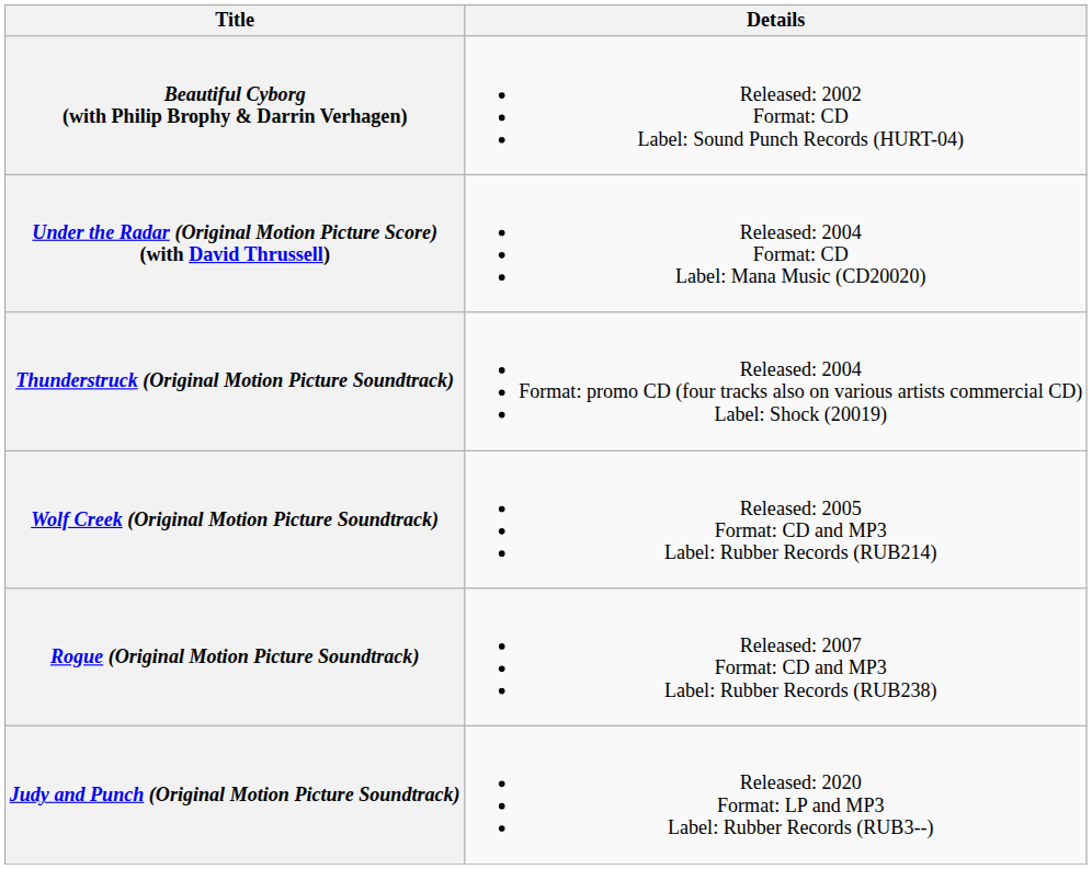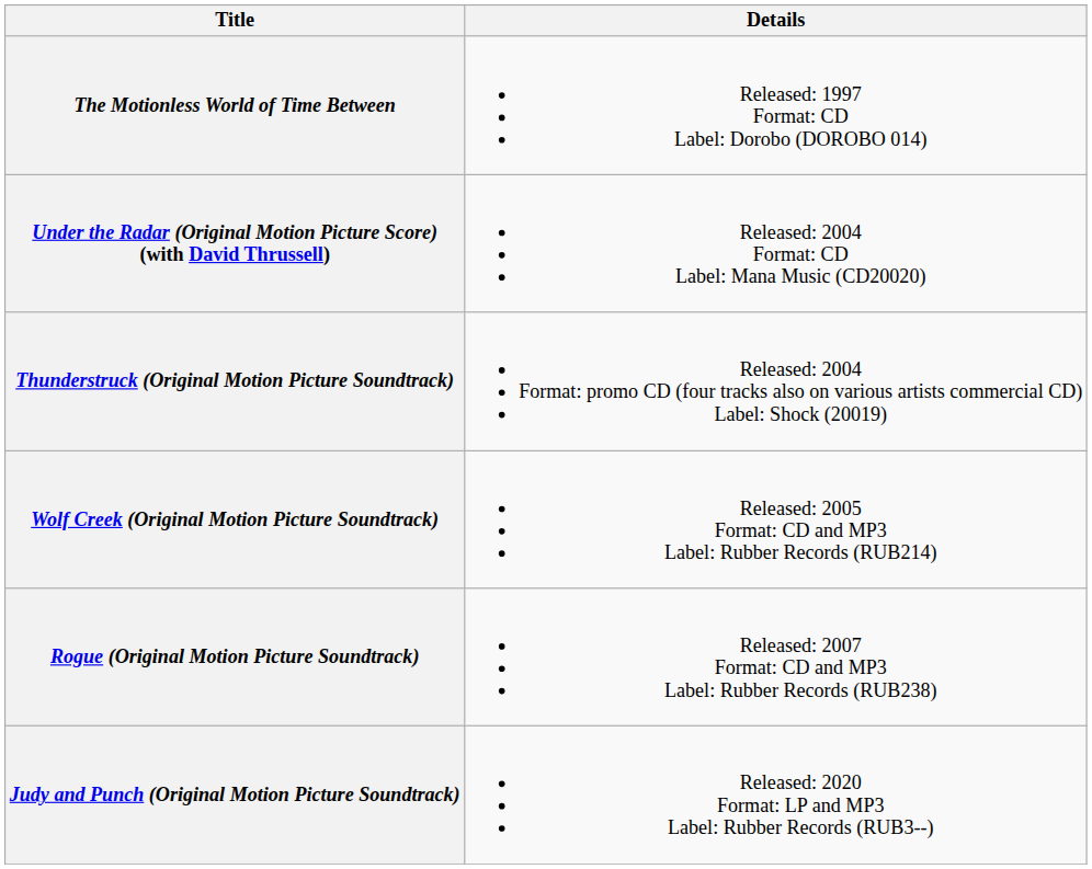 <table class="wikitable plainrowheaders" style="text-align:center;" border="1">
 <tr>
 <th>Title</th>
 <th>Details</th>
 </tr>
 <tr>
-<th scope="row"><em>Beautiful Cyborg</em> <br> (with Philip Brophy & Darrin Verhagen)</th>
-<td><br><ul><li>Released: 2002</li><li>Format: CD</li><li>Label: Sound Punch Records (HURT-04)</li></ul></td>
+<th scope="row"><em>The Motionless World of Time Between</em></th>
+<td><br><ul><li>Released: 1997</li><li>Format: CD</li><li>Label: Dorobo (DOROBO 014)</li></ul></td>
 </tr>
 <tr>
 <th scope="row"><em><a href='#'>Under the Radar</a> (Original Motion Picture Score)</em> <br> (with <a href='#'>David Thrussell</a>)</th>
 <td><br><ul><li>Released: 2004</li><li>Format: CD</li><li>Label: Mana Music (CD20020)</li></ul></td>
 </tr>
 <tr>
 <th scope="row"><em><a href='#'>Thunderstruck</a> (Original Motion Picture Soundtrack)</em></th>
 <td><br><ul><li>Released: 2004</li><li>Format: promo CD (four tracks also on various artists commercial CD)</li><li>Label: Shock (20019)</li></ul></td>
 </tr>
 <tr>
 <th scope="row"><em><a href='#'>Wolf Creek</a> (Original Motion Picture Soundtrack)</em></th>
 <td><br><ul><li>Released: 2005</li><li>Format: CD and MP3</li><li>Label: Rubber Records (RUB214)</li></ul></td>
 </tr>
 <tr>
 <th scope="row"><em><a href='#'>Rogue</a> (Original Motion Picture Soundtrack)</em></th>
 <td><br><ul><li>Released: 2007</li><li>Format: CD and MP3</li><li>Label: Rubber Records (RUB238)</li></ul></td>
 </tr>
 <tr>
 <th scope="row"><em><a href='#'>Judy and Punch</a> (Original Motion Picture Soundtrack)</em></th>
 <td><br><ul><li>Released: 2020</li><li>Format: LP and MP3</li><li>Label: Rubber Records (RUB3--)</li></ul></td>
 </tr>
 </table>
